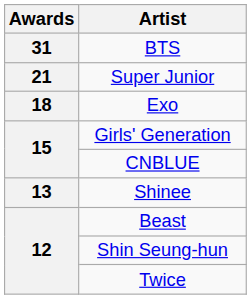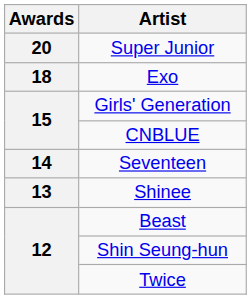 <table class="wikitable plainrowheaders" style="text-align: center">
 <tr>
 <th scope="col">Awards</th>
 <th scope="col" width="140">Artist</th>
 </tr>
 <tr>
-<th scope="row" style="text-align:center;">31</th>
-<td><a href='#'>BTS</a></td>
-</tr>
-<tr>
-<th scope="row" style="text-align:center;">21</th>
+<th scope="row" style="text-align:center;">20</th>
 <td><a href='#'>Super Junior</a></td>
 </tr>
 <tr>
 <th scope="row" style="text-align:center;">18</th>
 <td><a href='#'>Exo</a></td>
 </tr>
 <tr>
 <th scope="row" style="text-align:center;" rowspan="2">15</th>
 <td><a href='#'>Girls' Generation</a></td>
 </tr>
 <tr>
 <td><a href='#'>CNBLUE</a></td>
+</tr>
+<tr>
+<th scope="row" style="text-align:center;">14</th>
+<td><a href='#'>Seventeen</a></td>
 </tr>
 <tr>
 <th scope="row" style="text-align:center;">13</th>
 <td><a href='#'>Shinee</a></td>
 </tr>
 <tr>
 <th scope="row" style="text-align:center;" rowspan="3">12</th>
 <td><a href='#'>Beast</a></td>
 </tr>
 <tr>
 <td><a href='#'>Shin Seung-hun</a></td>
 </tr>
 <tr>
 <td><a href='#'>Twice</a></td>
 </tr>
 </table>
